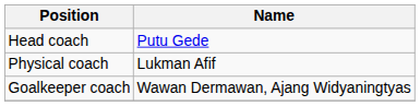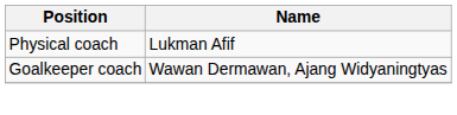 <table class="wikitable">
 <tr>
 <th>Position</th>
 <th>Name</th>
-</tr>
-<tr>
-<td>Head coach</td>
-<td> <a href='#'>Putu Gede</a></td>
 </tr>
 <tr>
 <td>Physical coach</td>
 <td> Lukman Afif</td>
 </tr>
 <tr>
 <td>Goalkeeper coach</td>
 <td> Wawan Dermawan, Ajang Widyaningtyas</td>
 </tr>
 <tr>
 </tr>
 </table>
